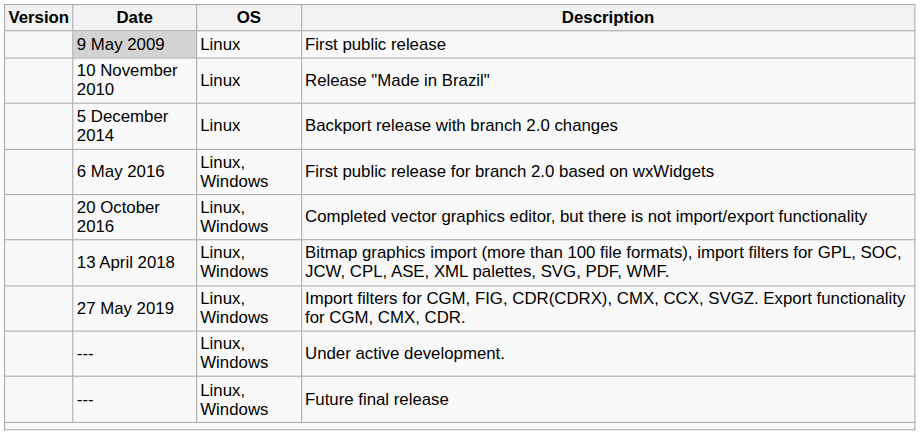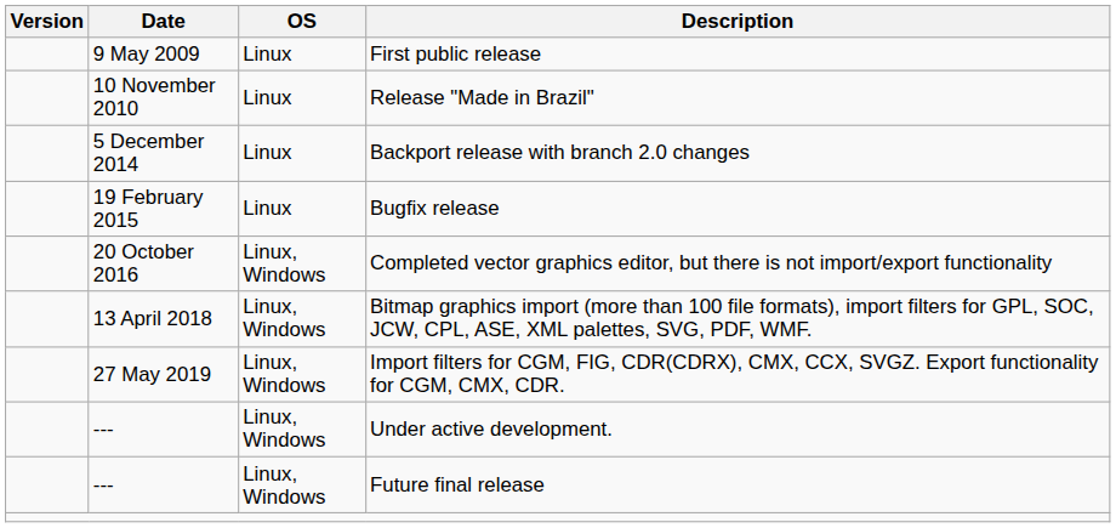 <table class="wikitable">
 <tr>
 <th>Version</th>
 <th>Date</th>
 <th>OS</th>
 <th>Description</th>
 </tr>
 <tr>
 <td></td>
-<td style="background: lightgrey;">9 May 2009</td>
+<td>9 May 2009</td>
 <td>Linux</td>
 <td>First public release</td>
 </tr>
 <tr>
 <td></td>
 <td>10 November 2010</td>
 <td>Linux</td>
 <td>Release "Made in Brazil"</td>
 </tr>
 <tr>
 <td></td>
 <td>5 December 2014</td>
 <td>Linux</td>
 <td>Backport release with branch 2.0 changes</td>
 </tr>
 <tr>
 <td></td>
-<td>6 May 2016</td>
-<td>Linux, Windows</td>
-<td>First public release for branch 2.0 based on wxWidgets</td>
+<td>19 February 2015</td>
+<td>Linux</td>
+<td>Bugfix release</td>
 </tr>
 <tr>
 <td></td>
 <td>20 October 2016</td>
 <td>Linux, Windows</td>
 <td>Completed vector graphics editor, but there is not import/export functionality</td>
 </tr>
 <tr>
 <td></td>
 <td>13 April 2018</td>
 <td>Linux, Windows</td>
 <td>Bitmap graphics import (more than 100 file formats), import filters for GPL, SOC, JCW, CPL, ASE, XML palettes, SVG, PDF, WMF.</td>
 </tr>
 <tr>
 <td></td>
 <td>27 May 2019</td>
 <td>Linux, Windows</td>
 <td>Import filters for CGM, FIG, CDR(CDRX), CMX, CCX, SVGZ. Export functionality for CGM, CMX, CDR.</td>
 </tr>
 <tr>
 <td></td>
 <td>---</td>
 <td>Linux, Windows</td>
 <td>Under active development.</td>
 </tr>
 <tr>
 <td></td>
 <td>---</td>
 <td>Linux, Windows</td>
 <td>Future final release</td>
 </tr>
 <tr>
 <td colspan="4"></td>
 </tr>
 </table>
